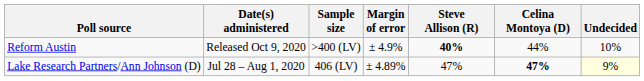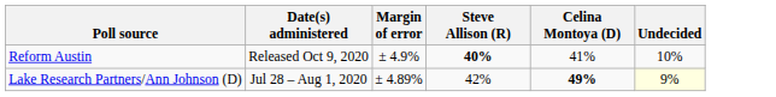 <table class="wikitable" style="font-size:90%;text-align:center;">
 <tr valign=bottom>
 <th>Poll source</th>
 <th>Date(s)<br>administered</th>
-<th>Sample<br>size</th>
 <th>Margin<br>of error</th>
 <th style="width:100px;">Steve<br>Allison (R)</th>
 <th style="width:100px;">Celina<br>Montoya (D)</th>
 <th>Undecided</th>
 </tr>
 <tr>
 <td style="text-align:left;"><a href='#'>Reform Austin</a></td>
 <td>Released Oct 9, 2020</td>
-<td>>400 (LV)</td>
 <td>± 4.9%</td>
 <td><strong>40%</strong></td>
-<td>44%</td>
+<td>41%</td>
 <td>10%</td>
 </tr>
 <tr>
 <td style="text-align:left;"><a href='#'>Lake Research Partners</a>/<a href='#'>Ann Johnson</a> (D)</td>
 <td>Jul 28 – Aug 1, 2020</td>
-<td>406 (LV)</td>
 <td>± 4.89%</td>
-<td>47%</td>
-<td><strong>47%</strong></td>
+<td>42%</td>
+<td><strong>49%</strong></td>
 <td style="background: lightyellow;">9%</td>
 </tr>
 </table>
